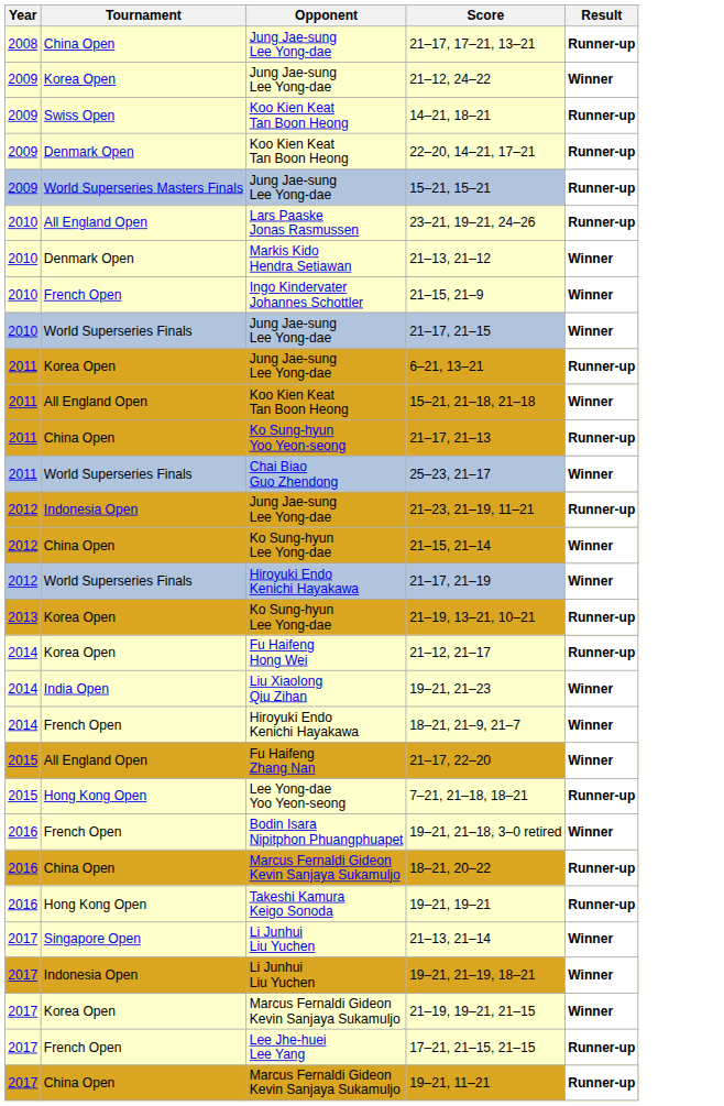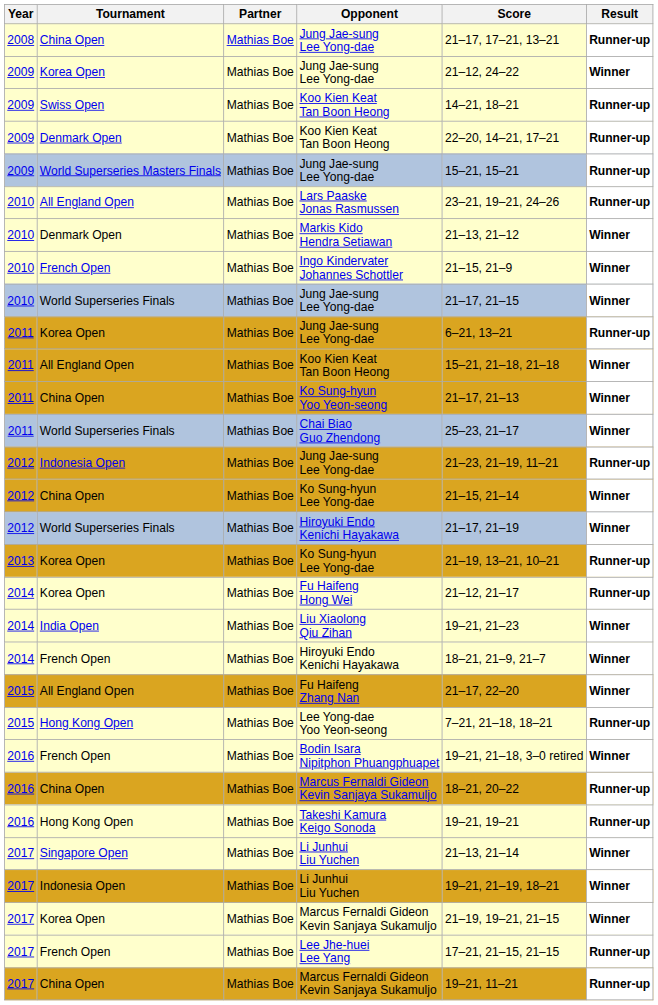 <table class="sortable wikitable" style="font-size: 90%;">
 <tr>
 <th>Year</th>
 <th>Tournament</th>
+<th>Partner</th>
 <th>Opponent</th>
 <th>Score</th>
 <th>Result</th>
 </tr>
 <tr style="background:#ffffcc">
 <td align="center"><a href='#'>2008</a></td>
 <td align="left"><a href='#'>China Open</a></td>
+<td align="left"> <a href='#'>Mathias Boe</a></td>
 <td align="left"> <a href='#'>Jung Jae-sung</a> <br>  <a href='#'>Lee Yong-dae</a></td>
 <td align="left">21–17, 17–21, 13–21</td>
 <td style="text-align:left; background:white"> <strong>Runner-up</strong></td>
 </tr>
 <tr style="background:#ffffcc">
 <td align="center"><a href='#'>2009</a></td>
 <td align="left"><a href='#'>Korea Open</a></td>
+<td align="left"> Mathias Boe</td>
 <td align="left"> Jung Jae-sung <br>  Lee Yong-dae</td>
 <td align="left">21–12, 24–22</td>
 <td style="text-align:left; background:white"> <strong>Winner</strong></td>
 </tr>
 <tr style="background:#ffffcc">
 <td align="center"><a href='#'>2009</a></td>
 <td align="left"><a href='#'>Swiss Open</a></td>
+<td align="left"> Mathias Boe</td>
 <td align="left"> <a href='#'>Koo Kien Keat</a> <br>  <a href='#'>Tan Boon Heong</a></td>
 <td align="left">14–21, 18–21</td>
 <td style="text-align:left; background:white"> <strong>Runner-up</strong></td>
 </tr>
 <tr style="background:#ffffcc">
 <td align="center"><a href='#'>2009</a></td>
 <td align="left"><a href='#'>Denmark Open</a></td>
+<td align="left"> Mathias Boe</td>
 <td align="left"> Koo Kien Keat <br>  Tan Boon Heong</td>
 <td align="left">22–20, 14–21, 17–21</td>
 <td style="text-align:left; background:white"> <strong>Runner-up</strong></td>
 </tr>
 <tr style="background:#B0C4DE">
 <td align="center"><a href='#'>2009</a></td>
 <td align="left"><a href='#'>World Superseries Masters Finals</a></td>
+<td align="left"> Mathias Boe</td>
 <td align="left"> Jung Jae-sung <br>  Lee Yong-dae</td>
 <td align="left">15–21, 15–21</td>
 <td style="text-align:left; background:white"> <strong>Runner-up</strong></td>
 </tr>
 <tr style="background:#ffffcc">
 <td align="center"><a href='#'>2010</a></td>
 <td align="left"><a href='#'>All England Open</a></td>
+<td align="left"> Mathias Boe</td>
 <td align="left"> <a href='#'>Lars Paaske</a> <br>  <a href='#'>Jonas Rasmussen</a></td>
 <td align="left">23–21, 19–21, 24–26</td>
 <td style="text-align:left; background:white"> <strong>Runner-up</strong></td>
 </tr>
 <tr style="background:#ffffcc">
 <td align="center"><a href='#'>2010</a></td>
 <td align="left">Denmark Open</td>
+<td align="left"> Mathias Boe</td>
 <td align="left"> <a href='#'>Markis Kido</a> <br>  <a href='#'>Hendra Setiawan</a></td>
 <td align="left">21–13, 21–12</td>
 <td style="text-align:left; background:white"> <strong>Winner</strong></td>
 </tr>
 <tr style="background:#ffffcc">
 <td align="center"><a href='#'>2010</a></td>
 <td align="left"><a href='#'>French Open</a></td>
+<td align="left"> Mathias Boe</td>
 <td align="left"> <a href='#'>Ingo Kindervater</a> <br>  <a href='#'>Johannes Schottler</a></td>
 <td align="left">21–15, 21–9</td>
 <td style="text-align:left; background:white"> <strong>Winner</strong></td>
 </tr>
 <tr style="background:#B0C4DE">
 <td align="center"><a href='#'>2010</a></td>
 <td align="left">World Superseries Finals</td>
+<td align="left"> Mathias Boe</td>
 <td align="left"> Jung Jae-sung <br>  Lee Yong-dae</td>
 <td align="left">21–17, 21–15</td>
 <td style="text-align:left; background:white"> <strong>Winner</strong></td>
 </tr>
 <tr style="background:#DAA520">
 <td align="center"><a href='#'>2011</a></td>
 <td align="left">Korea Open</td>
+<td align="left"> Mathias Boe</td>
 <td align="left"> Jung Jae-sung <br>  Lee Yong-dae</td>
 <td align="left">6–21, 13–21</td>
 <td style="text-align:left; background:white"> <strong>Runner-up</strong></td>
 </tr>
 <tr style="background:#DAA520">
 <td align="center"><a href='#'>2011</a></td>
 <td align="left">All England Open</td>
+<td align="left"> Mathias Boe</td>
 <td align="left"> Koo Kien Keat <br>  Tan Boon Heong</td>
 <td align="left">15–21, 21–18, 21–18</td>
 <td style="text-align:left; background:white"> <strong>Winner</strong></td>
 </tr>
 <tr style="background:#DAA520">
 <td align="center"><a href='#'>2011</a></td>
 <td align="left">China Open</td>
+<td align="left"> Mathias Boe</td>
 <td align="left"> <a href='#'>Ko Sung-hyun</a> <br>  <a href='#'>Yoo Yeon-seong</a></td>
 <td align="left">21–17, 21–13</td>
-<td style="text-align:left; background:white"> <strong>Runner-up</strong></td>
+<td style="text-align:left; background:white"> <strong>Winner</strong></td>
 </tr>
 <tr style="background:#B0C4DE">
 <td align="center"><a href='#'>2011</a></td>
 <td align="left">World Superseries Finals</td>
+<td align="left"> Mathias Boe</td>
 <td align="left"> <a href='#'>Chai Biao</a> <br>  <a href='#'>Guo Zhendong</a></td>
 <td align="left">25–23, 21–17</td>
 <td style="text-align:left; background:white"> <strong>Winner</strong></td>
 </tr>
 <tr style="background:#DAA520">
 <td align="center"><a href='#'>2012</a></td>
 <td align="left"><a href='#'>Indonesia Open</a></td>
+<td align="left"> Mathias Boe</td>
 <td align="left"> Jung Jae-sung <br>  Lee Yong-dae</td>
 <td align="left">21–23, 21–19, 11–21</td>
 <td style="text-align:left; background:white"> <strong>Runner-up</strong></td>
 </tr>
 <tr style="background:#DAA520">
 <td align="center"><a href='#'>2012</a></td>
 <td align="left">China Open</td>
+<td align="left"> Mathias Boe</td>
 <td align="left"> Ko Sung-hyun <br>  Lee Yong-dae</td>
 <td align="left">21–15, 21–14</td>
 <td style="text-align:left; background:white"> <strong>Winner</strong></td>
 </tr>
 <tr style="background:#B0C4DE">
 <td align="center"><a href='#'>2012</a></td>
 <td align="left">World Superseries Finals</td>
+<td align="left"> Mathias Boe</td>
 <td align="left"> <a href='#'>Hiroyuki Endo</a> <br>  <a href='#'>Kenichi Hayakawa</a></td>
 <td align="left">21–17, 21–19</td>
 <td style="text-align:left; background:white"> <strong>Winner</strong></td>
 </tr>
 <tr style="background:#DAA520">
 <td align="center"><a href='#'>2013</a></td>
 <td align="left">Korea Open</td>
+<td align="left"> Mathias Boe</td>
 <td align="left"> Ko Sung-hyun <br>  Lee Yong-dae</td>
 <td align="left">21–19, 13–21, 10–21</td>
 <td style="text-align:left; background:white"> <strong>Runner-up</strong></td>
 </tr>
 <tr style="background:#ffffcc">
 <td align="center"><a href='#'>2014</a></td>
 <td align="left">Korea Open</td>
+<td align="left"> Mathias Boe</td>
 <td align="left"> <a href='#'>Fu Haifeng</a> <br>  <a href='#'>Hong Wei</a></td>
 <td align="left">21–12, 21–17</td>
 <td style="text-align:left; background:white"> <strong>Runner-up</strong></td>
 </tr>
 <tr style="background:#ffffcc">
 <td align="center"><a href='#'>2014</a></td>
 <td align="left"><a href='#'>India Open</a></td>
+<td align="left"> Mathias Boe</td>
 <td align="left"> <a href='#'>Liu Xiaolong</a> <br>  <a href='#'>Qiu Zihan</a></td>
 <td align="left">19–21, 21–23</td>
 <td style="text-align:left; background:white"> <strong>Winner</strong></td>
 </tr>
 <tr style="background:#ffffcc">
 <td align="center"><a href='#'>2014</a></td>
 <td align="left">French Open</td>
+<td align="left"> Mathias Boe</td>
 <td align="left"> Hiroyuki Endo <br>  Kenichi Hayakawa</td>
 <td align="left">18–21, 21–9, 21–7</td>
 <td style="text-align:left; background:white"> <strong>Winner</strong></td>
 </tr>
 <tr style="background:#DAA520">
 <td align="center"><a href='#'>2015</a></td>
 <td align="left">All England Open</td>
+<td align="left"> Mathias Boe</td>
 <td align="left"> Fu Haifeng <br>  <a href='#'>Zhang Nan</a></td>
 <td align="left">21–17, 22–20</td>
 <td style="text-align:left; background:white"> <strong>Winner</strong></td>
 </tr>
 <tr style="background:#ffffcc">
 <td align="center"><a href='#'>2015</a></td>
 <td align="left"><a href='#'>Hong Kong Open</a></td>
+<td align="left"> Mathias Boe</td>
 <td align="left"> Lee Yong-dae <br>  Yoo Yeon-seong</td>
 <td align="left">7–21, 21–18, 18–21</td>
 <td style="text-align:left; background:white"> <strong>Runner-up</strong></td>
 </tr>
 <tr style="background:#ffffcc">
 <td align="center"><a href='#'>2016</a></td>
 <td align="left">French Open</td>
+<td align="left"> Mathias Boe</td>
 <td align="left"> <a href='#'>Bodin Isara</a> <br>  <a href='#'>Nipitphon Phuangphuapet</a></td>
 <td align="left">19–21, 21–18, 3–0 retired</td>
 <td style="text-align:left; background:white"> <strong>Winner</strong></td>
 </tr>
 <tr style="background:#DAA520">
 <td align="center"><a href='#'>2016</a></td>
 <td align="left">China Open</td>
+<td align="left"> Mathias Boe</td>
 <td align="left"> <a href='#'>Marcus Fernaldi Gideon</a> <br>  <a href='#'>Kevin Sanjaya Sukamuljo</a></td>
 <td align="left">18–21, 20–22</td>
 <td style="text-align:left; background:white"> <strong>Runner-up</strong></td>
 </tr>
 <tr style="background:#ffffcc">
 <td align="center"><a href='#'>2016</a></td>
 <td align="left">Hong Kong Open</td>
+<td align="left"> Mathias Boe</td>
 <td align="left"> <a href='#'>Takeshi Kamura</a> <br>  <a href='#'>Keigo Sonoda</a></td>
 <td align="left">19–21, 19–21</td>
 <td style="text-align:left; background:white"> <strong>Runner-up</strong></td>
 </tr>
 <tr style="background:#ffffcc">
 <td align="center"><a href='#'>2017</a></td>
 <td align="left"><a href='#'>Singapore Open</a></td>
+<td align="left"> Mathias Boe</td>
 <td align="left"> <a href='#'>Li Junhui</a> <br>  <a href='#'>Liu Yuchen</a></td>
 <td align="left">21–13, 21–14</td>
 <td style="text-align:left; background:white"> <strong>Winner</strong></td>
 </tr>
 <tr style="background:#DAA520">
 <td align="center"><a href='#'>2017</a></td>
 <td align="left">Indonesia Open</td>
+<td align="left"> Mathias Boe</td>
 <td align="left"> Li Junhui <br>  Liu Yuchen</td>
 <td align="left">19–21, 21–19, 18–21</td>
 <td style="text-align:left; background:white"> <strong>Winner</strong></td>
 </tr>
 <tr style="background:#ffffcc">
 <td align="center"><a href='#'>2017</a></td>
 <td align="left">Korea Open</td>
+<td align="left"> Mathias Boe</td>
 <td align="left"> Marcus Fernaldi Gideon <br>  Kevin Sanjaya Sukamuljo</td>
 <td align="left">21–19, 19–21, 21–15</td>
 <td style="text-align:left; background:white"> <strong>Winner</strong></td>
 </tr>
 <tr style="background:#ffffcc">
 <td align="center"><a href='#'>2017</a></td>
 <td align="left">French Open</td>
+<td align="left"> Mathias Boe</td>
 <td align="left"> <a href='#'>Lee Jhe-huei</a> <br>  <a href='#'>Lee Yang</a></td>
 <td align="left">17–21, 21–15, 21–15</td>
 <td style="text-align:left; background:white"> <strong>Runner-up</strong></td>
 </tr>
 <tr style="background:#DAA520">
 <td align="center"><a href='#'>2017</a></td>
 <td align="left">China Open</td>
+<td align="left"> Mathias Boe</td>
 <td align="left"> Marcus Fernaldi Gideon <br>  Kevin Sanjaya Sukamuljo</td>
 <td align="left">19–21, 11–21</td>
 <td style="text-align:left; background:white"> <strong>Runner-up</strong></td>
 </tr>
 </table>
